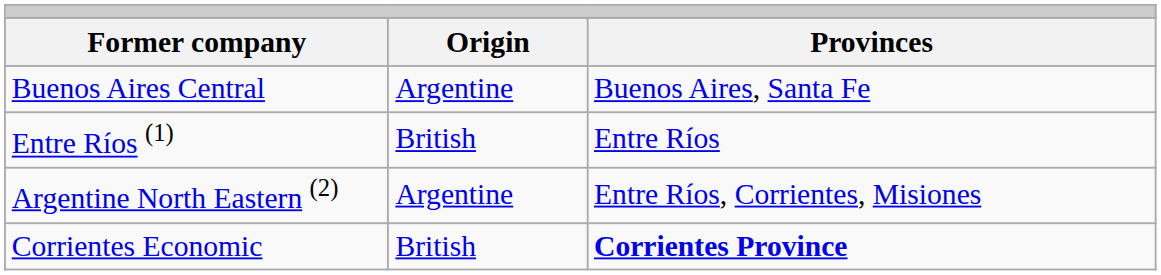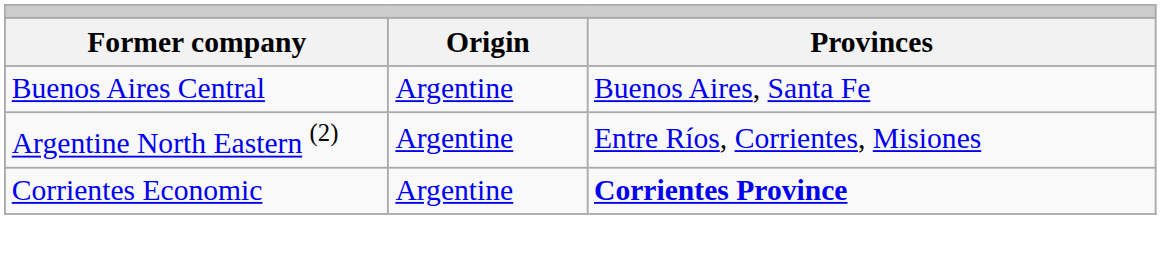 <table class="wikitable sortable" style="text-align:left">
 <tr>
 <td colspan="3" style= "background: #cccccc; color: #00000"></td>
 </tr>
 <tr>
 <th width=200px>Former company</th>
 <th width=100px>Origin</th>
 <th width=300px>Provinces</th>
 </tr>
 <tr>
 <td><a href='#'>Buenos Aires Central</a></td>
 <td><a href='#'>Argentine</a></td>
 <td><a href='#'>Buenos Aires</a>, <a href='#'>Santa Fe</a></td>
 </tr>
 <tr>
-<td><a href='#'>Entre Ríos</a> <sup>(1)</sup></td>
-<td><a href='#'>British</a></td>
-<td><a href='#'>Entre Ríos</a></td>
-</tr>
-<tr>
 <td><a href='#'>Argentine North Eastern</a> <sup>(2)</sup></td>
 <td><a href='#'>Argentine</a></td>
 <td><a href='#'>Entre Ríos</a>, <a href='#'>Corrientes</a>, <a href='#'>Misiones</a></td>
 </tr>
 <tr>
 <td><a href='#'>Corrientes Economic</a></td>
-<td><a href='#'>British</a></td>
+<td><a href='#'>Argentine</a></td>
 <td><strong><a href='#'>Corrientes Province</a></strong></td>
 </tr>
 </table>
